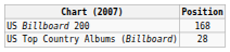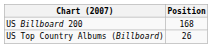 <table class="wikitable sortable">
 <tr>
 <th>Chart (2007)</th>
 <th>Position</th>
 </tr>
 <tr>
 <td>US <em>Billboard</em> 200</td>
 <td style="text-align:center;">168</td>
 </tr>
 <tr>
 <td>US Top Country Albums (<em>Billboard</em>)</td>
-<td style="text-align:center;">28</td>
+<td style="text-align:center;">26</td>
 </tr>
 </table>
